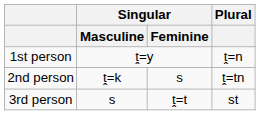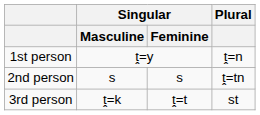 <table class="wikitable" style="text-align: center;">
 <tr>
 <th></th>
 <th colspan=2>Singular</th>
 <th>Plural</th>
 </tr>
 <tr>
 <th></th>
 <th>Masculine</th>
 <th>Feminine</th>
 <th></th>
 </tr>
 <tr>
 <td>1st person</td>
 <td colspan=2>ṱ=y</td>
 <td>ṱ=n</td>
 </tr>
 <tr>
 <td>2nd person</td>
-<td>ṱ=k</td>
+<td>s</td>
 <td>s</td>
 <td>ṱ=tn</td>
 </tr>
 <tr>
 <td>3rd person</td>
-<td>s</td>
+<td>ṱ=k</td>
 <td>ṱ=t</td>
 <td>st</td>
 </tr>
 </table>
